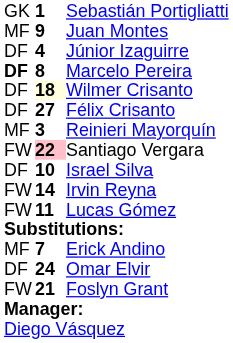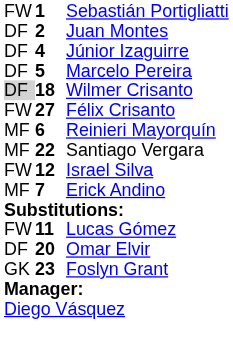 <table style = "font-size: 90%" cellspacing = "0" cellpadding = "0">
 <tr>
 <td colspan = 4></td>
 </tr>
 <tr>
 <th style="width:25px;"></th>
 <th style="width:25px;"></th>
 </tr>
 <tr>
-<td>GK</td>
+<td>FW</td>
 <td><strong>1</strong></td>
 <td> <a href='#'>Sebastián Portigliatti</a></td>
 </tr>
 <tr>
-<td>MF</td>
-<td><strong>9</strong></td>
+<td>DF</td>
+<td><strong>2</strong></td>
 <td> <a href='#'>Juan Montes</a></td>
 <td></td>
 <td></td>
 </tr>
 <tr>
 <td>DF</td>
 <td><strong>4</strong></td>
 <td> <a href='#'>Júnior Izaguirre</a></td>
 <td></td>
 <td></td>
 </tr>
 <tr>
-<td><strong>DF</strong></td>
-<td><strong>8</strong></td>
+<td>DF</td>
+<td><strong>5</strong></td>
 <td> <a href='#'>Marcelo Pereira</a></td>
 </tr>
 <tr>
-<td>DF</td>
-<td style="background: lightyellow;"><strong>18</strong></td>
+<td style="background: lightgrey;">DF</td>
+<td><strong>18</strong></td>
 <td> <a href='#'>Wilmer Crisanto</a></td>
 </tr>
 <tr>
-<td>DF</td>
+<td>FW</td>
 <td><strong>27</strong></td>
 <td> <a href='#'>Félix Crisanto</a></td>
 </tr>
 <tr>
 <td>MF</td>
-<td><strong>3</strong></td>
+<td><strong>6</strong></td>
 <td> <a href='#'>Reinieri Mayorquín</a></td>
 <td></td>
 <td></td>
 </tr>
 <tr>
-<td>FW</td>
-<td style="background: pink;"><strong>22</strong></td>
+<td>MF</td>
+<td><strong>22</strong></td>
 <td> Santiago Vergara</td>
 </tr>
 <tr>
-<td>DF</td>
-<td><strong>10</strong></td>
+<td>FW</td>
+<td><strong>12</strong></td>
 <td> <a href='#'>Israel Silva</a></td>
 </tr>
 <tr>
-<td>FW</td>
-<td><strong>14</strong></td>
-<td> <a href='#'>Irvin Reyna</a></td>
+<td>MF</td>
+<td><strong>7</strong></td>
+<td> <a href='#'>Erick Andino</a></td>
 <td></td>
 <td></td>
 <td></td>
 <td></td>
+</tr>
+<tr>
+<td colspan = 3><strong>Substitutions:</strong></td>
 </tr>
 <tr>
 <td>FW</td>
 <td><strong>11</strong></td>
 <td> <a href='#'>Lucas Gómez</a></td>
 <td></td>
 <td></td>
 <td></td>
 <td></td>
 </tr>
 <tr>
-<td colspan = 3><strong>Substitutions:</strong></td>
-</tr>
-<tr>
-<td>MF</td>
-<td><strong>7</strong></td>
-<td> <a href='#'>Erick Andino</a></td>
-<td></td>
-<td></td>
-<td></td>
-<td></td>
-</tr>
-<tr>
 <td>DF</td>
-<td><strong>24</strong></td>
+<td><strong>20</strong></td>
 <td> <a href='#'>Omar Elvir</a></td>
 <td></td>
 <td></td>
 </tr>
 <tr>
-<td>FW</td>
-<td><strong>21</strong></td>
+<td>GK</td>
+<td><strong>23</strong></td>
 <td> <a href='#'>Foslyn Grant</a></td>
 <td></td>
 <td></td>
 </tr>
 <tr>
 <td colspan = 3><strong>Manager:</strong></td>
 </tr>
 <tr>
 <td colspan = 3> <a href='#'>Diego Vásquez</a></td>
 </tr>
 </table>
